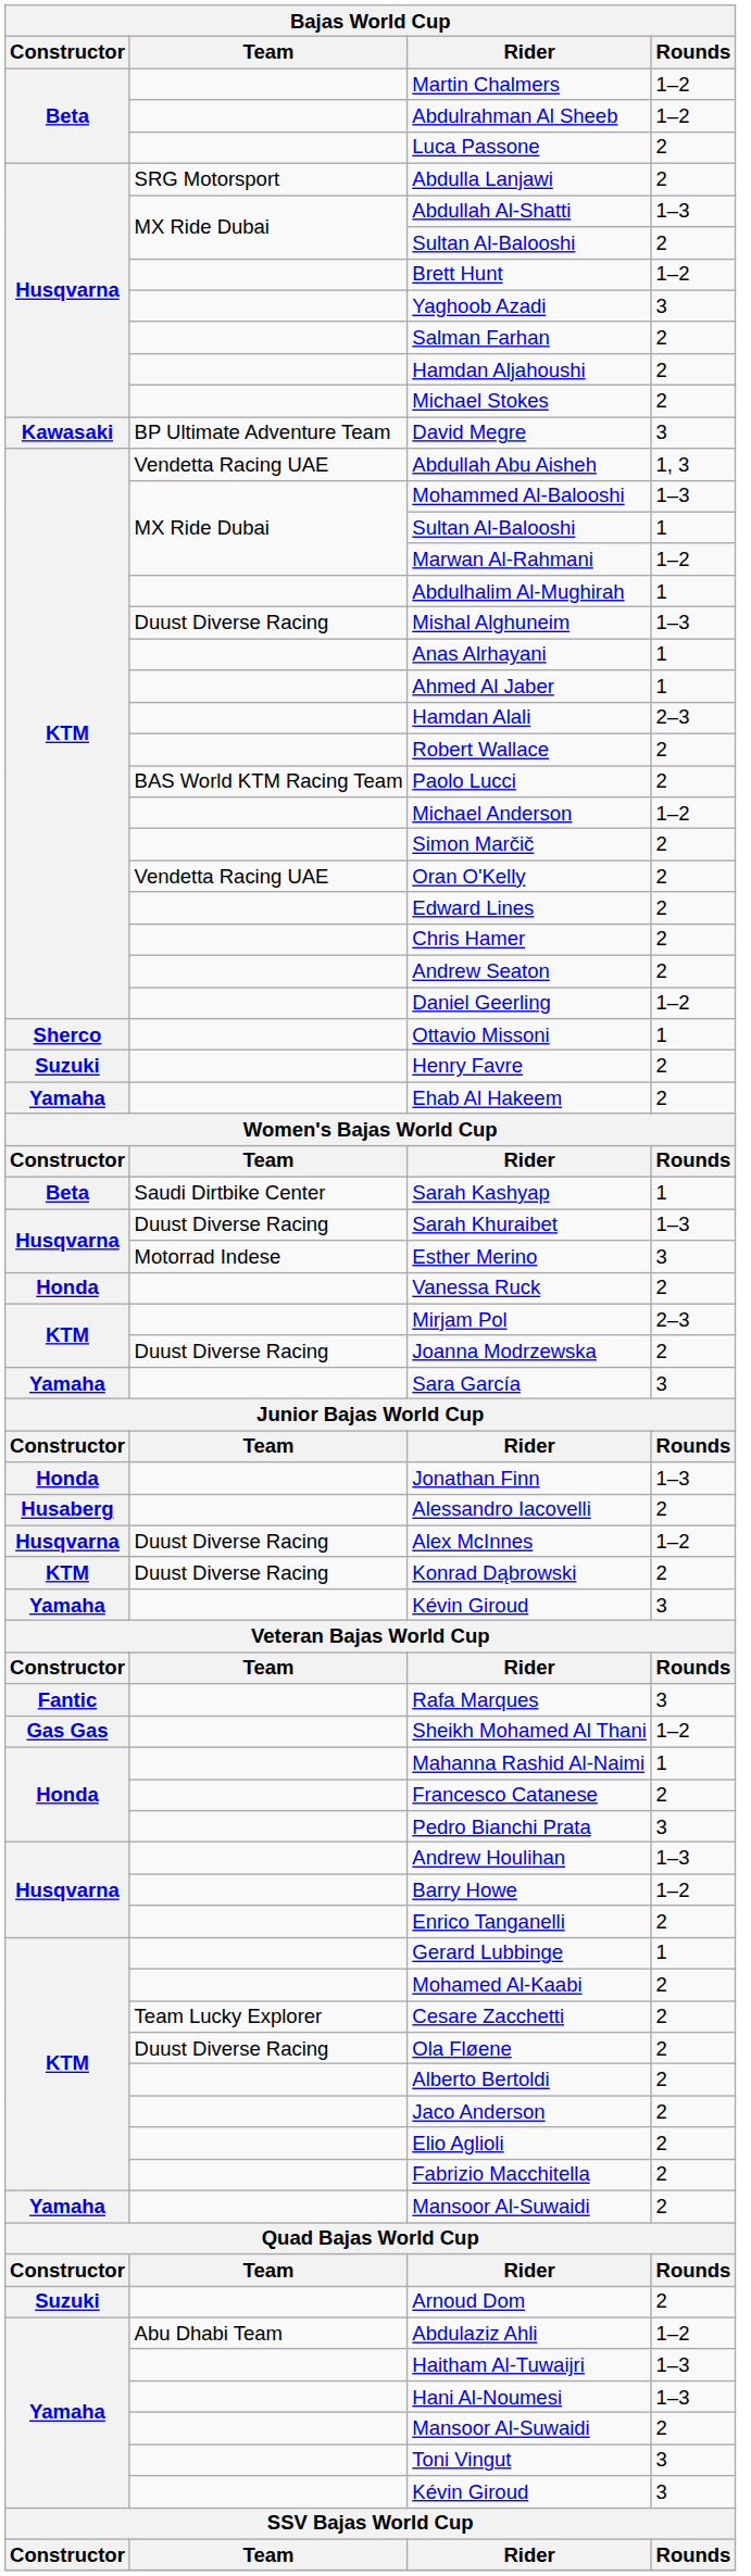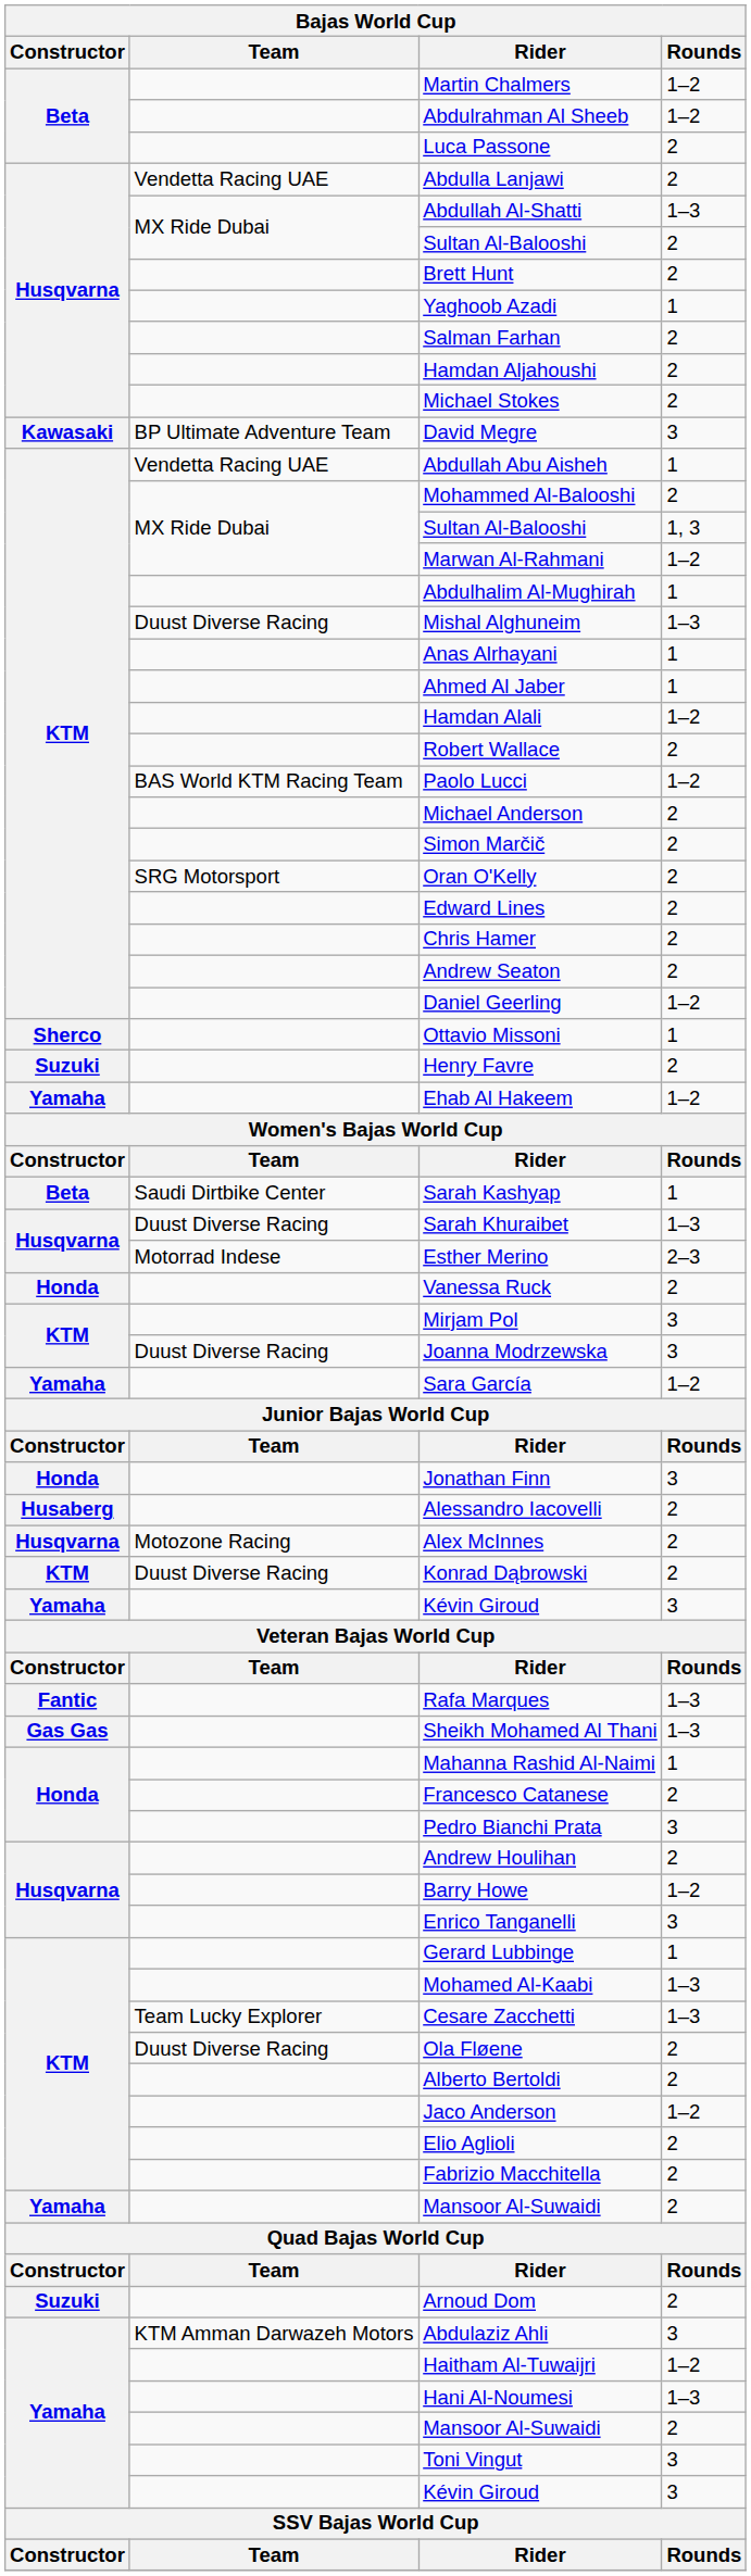 <table class="wikitable" style="font-size: 85%">
 <tr>
 <th colspan=4>Bajas World Cup</th>
 </tr>
 <tr>
 <th>Constructor</th>
 <th>Team</th>
 <th>Rider</th>
 <th>Rounds</th>
 </tr>
 <tr>
 <th rowspan=3> <a href='#'>Beta</a></th>
 <td></td>
 <td> <a href='#'>Martin Chalmers</a></td>
 <td>1–2</td>
 </tr>
 <tr>
 <td></td>
 <td> <a href='#'>Abdulrahman Al Sheeb</a></td>
 <td>1–2</td>
 </tr>
 <tr>
 <td></td>
 <td> <a href='#'>Luca Passone</a></td>
 <td>2</td>
 </tr>
 <tr>
 <th rowspan=8> <a href='#'>Husqvarna</a></th>
-<td>SRG Motorsport</td>
+<td>Vendetta Racing UAE</td>
 <td> <a href='#'>Abdulla Lanjawi</a></td>
 <td>2</td>
 </tr>
 <tr>
 <td rowspan=2>MX Ride Dubai</td>
 <td> <a href='#'>Abdullah Al-Shatti</a></td>
 <td>1–3</td>
 </tr>
 <tr>
 <td> <a href='#'>Sultan Al-Balooshi</a></td>
 <td>2</td>
 </tr>
 <tr>
 <td></td>
 <td> <a href='#'>Brett Hunt</a></td>
-<td>1–2</td>
+<td>2</td>
 </tr>
 <tr>
 <td></td>
 <td> <a href='#'>Yaghoob Azadi</a></td>
-<td>3</td>
+<td>1</td>
 </tr>
 <tr>
 <td></td>
 <td> <a href='#'>Salman Farhan</a></td>
 <td>2</td>
 </tr>
 <tr>
 <td></td>
 <td> <a href='#'>Hamdan Aljahoushi</a></td>
 <td>2</td>
 </tr>
 <tr>
 <td></td>
 <td> <a href='#'>Michael Stokes</a></td>
 <td>2</td>
 </tr>
 <tr>
 <th> <a href='#'>Kawasaki</a></th>
 <td>BP Ultimate Adventure Team</td>
 <td> <a href='#'>David Megre</a></td>
 <td>3</td>
 </tr>
 <tr>
 <th rowspan=18> <a href='#'>KTM</a></th>
 <td>Vendetta Racing UAE</td>
 <td> <a href='#'>Abdullah Abu Aisheh</a></td>
-<td>1, 3</td>
+<td>1</td>
 </tr>
 <tr>
 <td rowspan=3>MX Ride Dubai</td>
 <td> <a href='#'>Mohammed Al-Balooshi</a></td>
-<td>1–3</td>
+<td>2</td>
 </tr>
 <tr>
 <td> <a href='#'>Sultan Al-Balooshi</a></td>
-<td>1</td>
+<td>1, 3</td>
 </tr>
 <tr>
 <td> <a href='#'>Marwan Al-Rahmani</a></td>
 <td>1–2</td>
 </tr>
 <tr>
 <td></td>
 <td> <a href='#'>Abdulhalim Al-Mughirah</a></td>
 <td>1</td>
 </tr>
 <tr>
 <td>Duust Diverse Racing</td>
 <td> <a href='#'>Mishal Alghuneim</a></td>
 <td>1–3</td>
 </tr>
 <tr>
 <td></td>
 <td> <a href='#'>Anas Alrhayani</a></td>
 <td>1</td>
 </tr>
 <tr>
 <td></td>
 <td> <a href='#'>Ahmed Al Jaber</a></td>
 <td>1</td>
 </tr>
 <tr>
 <td></td>
 <td> <a href='#'>Hamdan Alali</a></td>
-<td>2–3</td>
+<td>1–2</td>
 </tr>
 <tr>
 <td></td>
 <td> <a href='#'>Robert Wallace</a></td>
 <td>2</td>
 </tr>
 <tr>
 <td>BAS World KTM Racing Team</td>
 <td> <a href='#'>Paolo Lucci</a></td>
-<td>2</td>
+<td>1–2</td>
 </tr>
 <tr>
 <td></td>
 <td> <a href='#'>Michael Anderson</a></td>
-<td>1–2</td>
+<td>2</td>
 </tr>
 <tr>
 <td></td>
 <td> <a href='#'>Simon Marčič</a></td>
 <td>2</td>
 </tr>
 <tr>
-<td>Vendetta Racing UAE</td>
+<td>SRG Motorsport</td>
 <td> <a href='#'>Oran O'Kelly</a></td>
 <td>2</td>
 </tr>
 <tr>
 <td></td>
 <td> <a href='#'>Edward Lines</a></td>
 <td>2</td>
 </tr>
 <tr>
 <td></td>
 <td> <a href='#'>Chris Hamer</a></td>
 <td>2</td>
 </tr>
 <tr>
 <td></td>
 <td> <a href='#'>Andrew Seaton</a></td>
 <td>2</td>
 </tr>
 <tr>
 <td></td>
 <td> <a href='#'>Daniel Geerling</a></td>
 <td>1–2</td>
 </tr>
 <tr>
 <th> <a href='#'>Sherco</a></th>
 <td></td>
 <td> <a href='#'>Ottavio Missoni</a></td>
 <td>1</td>
 </tr>
 <tr>
 <th> <a href='#'>Suzuki</a></th>
 <td></td>
 <td> <a href='#'>Henry Favre</a></td>
 <td>2</td>
 </tr>
 <tr>
 <th> <a href='#'>Yamaha</a></th>
 <td></td>
 <td> <a href='#'>Ehab Al Hakeem</a></td>
-<td>2</td>
+<td>1–2</td>
 </tr>
 <tr>
 <th colspan=4>Women's Bajas World Cup</th>
 </tr>
 <tr>
 <th>Constructor</th>
 <th>Team</th>
 <th>Rider</th>
 <th>Rounds</th>
 </tr>
 <tr>
 <th> <a href='#'>Beta</a></th>
 <td>Saudi Dirtbike Center</td>
 <td> <a href='#'>Sarah Kashyap</a></td>
 <td>1</td>
 </tr>
 <tr>
 <th rowspan=2> <a href='#'>Husqvarna</a></th>
 <td>Duust Diverse Racing</td>
 <td> <a href='#'>Sarah Khuraibet</a></td>
 <td>1–3</td>
 </tr>
 <tr>
 <td>Motorrad Indese</td>
 <td> <a href='#'>Esther Merino</a></td>
-<td>3</td>
+<td>2–3</td>
 </tr>
 <tr>
 <th> <a href='#'>Honda</a></th>
 <td></td>
 <td> <a href='#'>Vanessa Ruck</a></td>
 <td>2</td>
 </tr>
 <tr>
 <th rowspan=2> <a href='#'>KTM</a></th>
 <td></td>
 <td> <a href='#'>Mirjam Pol</a></td>
-<td>2–3</td>
+<td>3</td>
 </tr>
 <tr>
 <td>Duust Diverse Racing</td>
 <td> <a href='#'>Joanna Modrzewska</a></td>
-<td>2</td>
+<td>3</td>
 </tr>
 <tr>
 <th> <a href='#'>Yamaha</a></th>
 <td></td>
 <td> <a href='#'>Sara García</a></td>
-<td>3</td>
+<td>1–2</td>
 </tr>
 <tr>
 <th colspan=5>Junior Bajas World Cup</th>
 </tr>
 <tr>
 <th>Constructor</th>
 <th>Team</th>
 <th>Rider</th>
 <th>Rounds</th>
 </tr>
 <tr>
 <th> <a href='#'>Honda</a></th>
 <td></td>
 <td> <a href='#'>Jonathan Finn</a></td>
-<td>1–3</td>
+<td>3</td>
 </tr>
 <tr>
 <th> <a href='#'>Husaberg</a></th>
 <td></td>
 <td> <a href='#'>Alessandro Iacovelli</a></td>
 <td>2</td>
 </tr>
 <tr>
 <th> <a href='#'>Husqvarna</a></th>
-<td>Duust Diverse Racing</td>
+<td>Motozone Racing</td>
 <td> <a href='#'>Alex McInnes</a></td>
-<td>1–2</td>
+<td>2</td>
 </tr>
 <tr>
 <th> <a href='#'>KTM</a></th>
 <td>Duust Diverse Racing</td>
 <td> <a href='#'>Konrad Dąbrowski</a></td>
 <td>2</td>
 </tr>
 <tr>
 <th> <a href='#'>Yamaha</a></th>
 <td></td>
 <td> <a href='#'>Kévin Giroud</a></td>
 <td>3</td>
 </tr>
 <tr>
 <th colspan=4>Veteran Bajas World Cup</th>
 </tr>
 <tr>
 <th>Constructor</th>
 <th>Team</th>
 <th>Rider</th>
 <th>Rounds</th>
 </tr>
 <tr>
 <th> <a href='#'>Fantic</a></th>
 <td></td>
 <td> <a href='#'>Rafa Marques</a></td>
-<td>3</td>
+<td>1–3</td>
 </tr>
 <tr>
 <th> <a href='#'>Gas Gas</a></th>
 <td></td>
 <td> <a href='#'>Sheikh Mohamed Al Thani</a></td>
-<td>1–2</td>
+<td>1–3</td>
 </tr>
 <tr>
 <th rowspan=3> <a href='#'>Honda</a></th>
 <td></td>
 <td> <a href='#'>Mahanna Rashid Al-Naimi</a></td>
 <td>1</td>
 </tr>
 <tr>
 <td></td>
 <td> <a href='#'>Francesco Catanese</a></td>
 <td>2</td>
 </tr>
 <tr>
 <td></td>
 <td> <a href='#'>Pedro Bianchi Prata</a></td>
 <td>3</td>
 </tr>
 <tr>
 <th rowspan=3> <a href='#'>Husqvarna</a></th>
 <td></td>
 <td> <a href='#'>Andrew Houlihan</a></td>
-<td>1–3</td>
+<td>2</td>
 </tr>
 <tr>
 <td></td>
 <td> <a href='#'>Barry Howe</a></td>
 <td>1–2</td>
 </tr>
 <tr>
 <td></td>
 <td> <a href='#'>Enrico Tanganelli</a></td>
-<td>2</td>
+<td>3</td>
 </tr>
 <tr>
 <th rowspan=8> <a href='#'>KTM</a></th>
 <td></td>
 <td> <a href='#'>Gerard Lubbinge</a></td>
 <td>1</td>
 </tr>
 <tr>
 <td></td>
 <td> <a href='#'>Mohamed Al-Kaabi</a></td>
-<td>2</td>
+<td>1–3</td>
 </tr>
 <tr>
 <td>Team Lucky Explorer</td>
 <td> <a href='#'>Cesare Zacchetti</a></td>
-<td>2</td>
+<td>1–3</td>
 </tr>
 <tr>
 <td>Duust Diverse Racing</td>
 <td> <a href='#'>Ola Fløene</a></td>
 <td>2</td>
 </tr>
 <tr>
 <td></td>
 <td> <a href='#'>Alberto Bertoldi</a></td>
 <td>2</td>
 </tr>
 <tr>
 <td></td>
 <td> <a href='#'>Jaco Anderson</a></td>
-<td>2</td>
+<td>1–2</td>
 </tr>
 <tr>
 <td></td>
 <td> <a href='#'>Elio Aglioli</a></td>
 <td>2</td>
 </tr>
 <tr>
 <td></td>
 <td> <a href='#'>Fabrizio Macchitella</a></td>
 <td>2</td>
 </tr>
 <tr>
 <th> <a href='#'>Yamaha</a></th>
 <td></td>
 <td> <a href='#'>Mansoor Al-Suwaidi</a></td>
 <td>2</td>
 </tr>
 <tr>
 <th colspan=4>Quad Bajas World Cup</th>
 </tr>
 <tr>
 <th>Constructor</th>
 <th>Team</th>
 <th>Rider</th>
 <th>Rounds</th>
 </tr>
 <tr>
 <th> <a href='#'>Suzuki</a></th>
 <td></td>
 <td> <a href='#'>Arnoud Dom</a></td>
 <td>2</td>
 </tr>
 <tr>
 <th rowspan=6> <a href='#'>Yamaha</a></th>
-<td>Abu Dhabi Team</td>
+<td>KTM Amman Darwazeh Motors</td>
 <td> <a href='#'>Abdulaziz Ahli</a></td>
-<td>1–2</td>
+<td>3</td>
 </tr>
 <tr>
 <td></td>
 <td> <a href='#'>Haitham Al-Tuwaijri</a></td>
-<td>1–3</td>
+<td>1–2</td>
 </tr>
 <tr>
 <td></td>
 <td> <a href='#'>Hani Al-Noumesi</a></td>
 <td>1–3</td>
 </tr>
 <tr>
 <td></td>
 <td> <a href='#'>Mansoor Al-Suwaidi</a></td>
 <td>2</td>
 </tr>
 <tr>
 <td></td>
 <td> <a href='#'>Toni Vingut</a></td>
 <td>3</td>
 </tr>
 <tr>
 <td></td>
 <td> <a href='#'>Kévin Giroud</a></td>
 <td>3</td>
 </tr>
 <tr>
 <th colspan=4>SSV Bajas World Cup</th>
 </tr>
 <tr>
 <th>Constructor</th>
 <th>Team</th>
 <th>Rider</th>
 <th>Rounds</th>
 </tr>
 <tr>
 </tr>
 </table>
